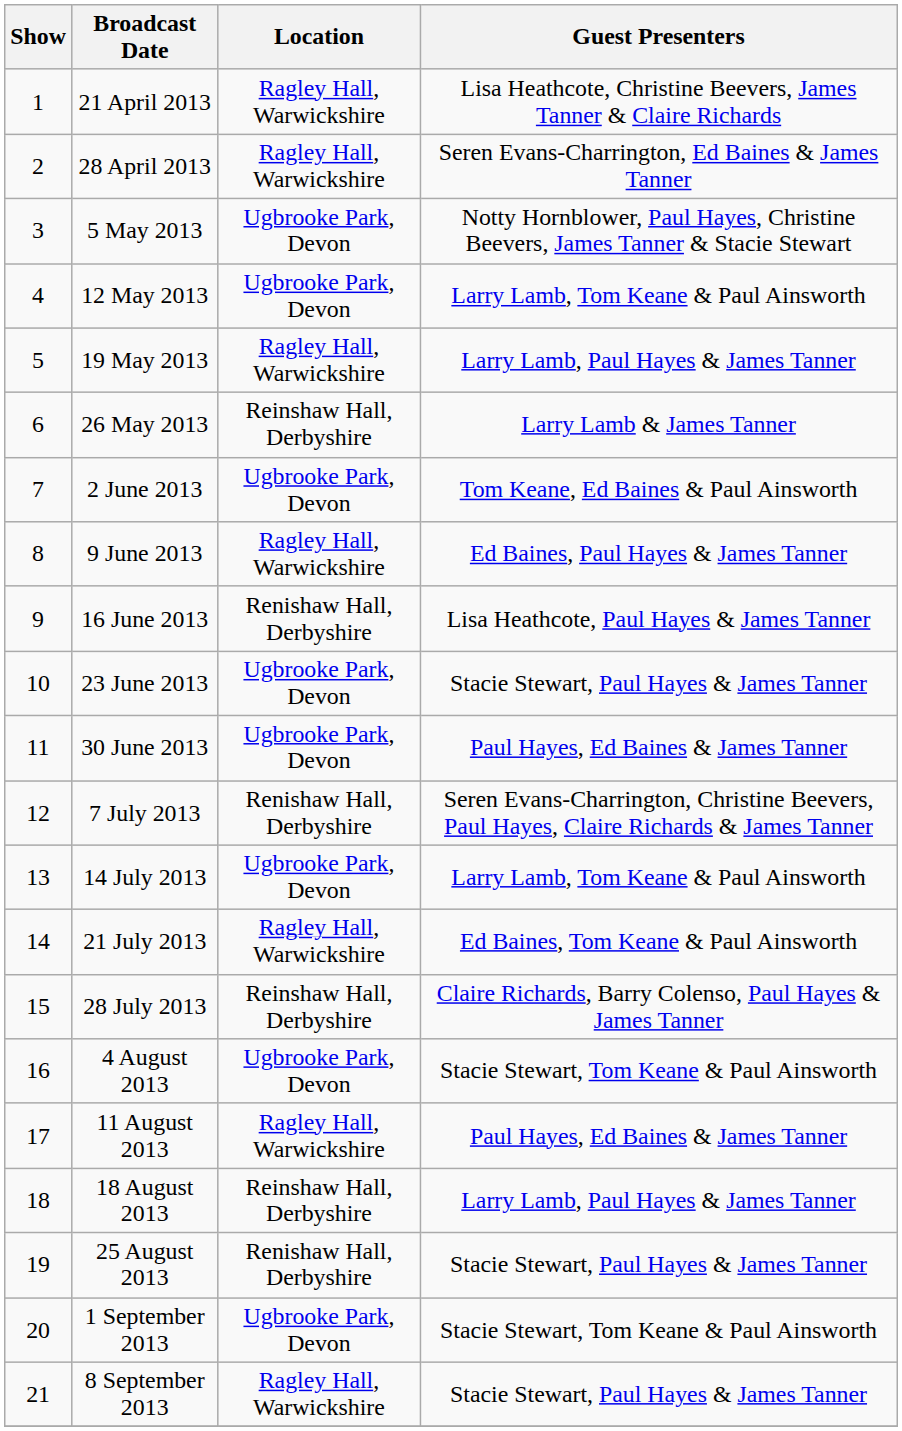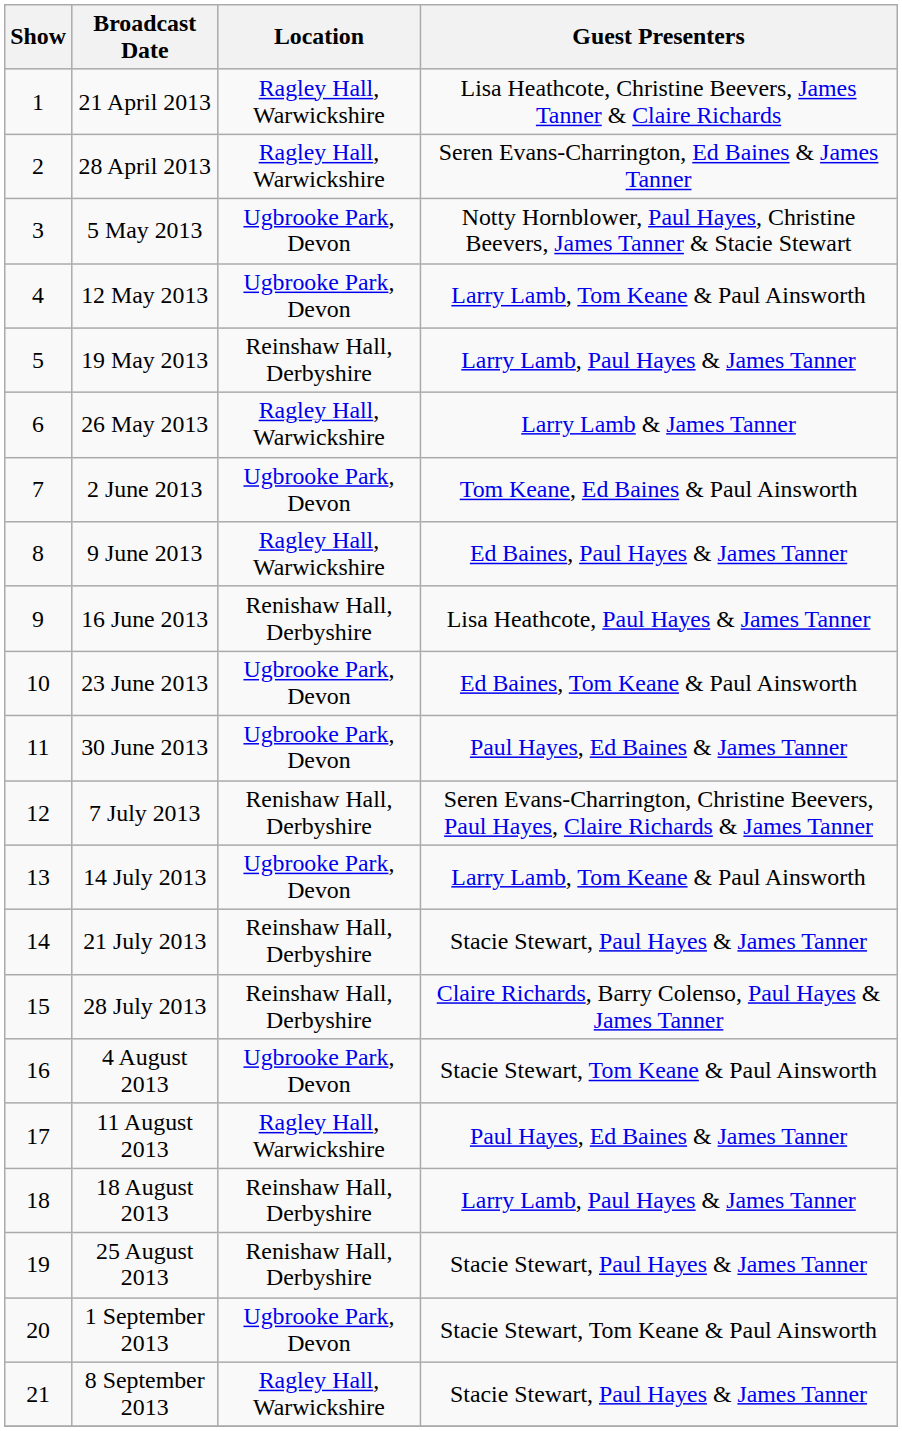 <table class="wikitable" style="width:600px; text-align:center;">
 <tr>
 <th>Show</th>
 <th>Broadcast Date</th>
 <th>Location</th>
 <th>Guest Presenters</th>
 </tr>
 <tr>
 <td>1</td>
 <td>21 April 2013</td>
 <td><a href='#'>Ragley Hall</a>, Warwickshire</td>
 <td>Lisa Heathcote, Christine Beevers, <a href='#'>James Tanner</a> & <a href='#'>Claire Richards</a></td>
 </tr>
 <tr>
 <td>2</td>
 <td>28 April 2013</td>
 <td><a href='#'>Ragley Hall</a>, Warwickshire</td>
 <td>Seren Evans-Charrington, <a href='#'>Ed Baines</a> & <a href='#'>James Tanner</a></td>
 </tr>
 <tr>
 <td>3</td>
 <td>5 May 2013</td>
 <td><a href='#'>Ugbrooke Park</a>, Devon</td>
 <td>Notty Hornblower, <a href='#'>Paul Hayes</a>, Christine Beevers, <a href='#'>James Tanner</a> & Stacie Stewart</td>
 </tr>
 <tr>
 <td>4</td>
 <td>12 May 2013</td>
 <td><a href='#'>Ugbrooke Park</a>, Devon</td>
 <td><a href='#'>Larry Lamb</a>, <a href='#'>Tom Keane</a> & Paul Ainsworth</td>
 </tr>
 <tr>
 <td>5</td>
 <td>19 May 2013</td>
-<td><a href='#'>Ragley Hall</a>, Warwickshire</td>
+<td>Reinshaw Hall, Derbyshire</td>
 <td><a href='#'>Larry Lamb</a>, <a href='#'>Paul Hayes</a> & <a href='#'>James Tanner</a></td>
 </tr>
 <tr>
 <td>6</td>
 <td>26 May 2013</td>
-<td>Reinshaw Hall, Derbyshire</td>
+<td><a href='#'>Ragley Hall</a>, Warwickshire</td>
 <td><a href='#'>Larry Lamb</a> & <a href='#'>James Tanner</a></td>
 </tr>
 <tr>
 <td>7</td>
 <td>2 June 2013</td>
 <td><a href='#'>Ugbrooke Park</a>, Devon</td>
 <td><a href='#'>Tom Keane</a>, <a href='#'>Ed Baines</a> & Paul Ainsworth</td>
 </tr>
 <tr>
 <td>8</td>
 <td>9 June 2013</td>
 <td><a href='#'>Ragley Hall</a>, Warwickshire</td>
 <td><a href='#'>Ed Baines</a>, <a href='#'>Paul Hayes</a> & <a href='#'>James Tanner</a></td>
 </tr>
 <tr>
 <td>9</td>
 <td>16 June 2013</td>
 <td>Renishaw Hall, Derbyshire</td>
 <td>Lisa Heathcote, <a href='#'>Paul Hayes</a> & <a href='#'>James Tanner</a></td>
 </tr>
 <tr>
 <td>10</td>
 <td>23 June 2013</td>
 <td><a href='#'>Ugbrooke Park</a>, Devon</td>
-<td>Stacie Stewart, <a href='#'>Paul Hayes</a> & <a href='#'>James Tanner</a></td>
+<td><a href='#'>Ed Baines</a>, <a href='#'>Tom Keane</a> & Paul Ainsworth</td>
 </tr>
 <tr>
 <td>11</td>
 <td>30 June 2013</td>
 <td><a href='#'>Ugbrooke Park</a>, Devon</td>
 <td><a href='#'>Paul Hayes</a>, <a href='#'>Ed Baines</a> & <a href='#'>James Tanner</a></td>
 </tr>
 <tr>
 <td>12</td>
 <td>7 July 2013</td>
 <td>Renishaw Hall, Derbyshire</td>
 <td>Seren Evans-Charrington, Christine Beevers, <a href='#'>Paul Hayes</a>, <a href='#'>Claire Richards</a> & <a href='#'>James Tanner</a></td>
 </tr>
 <tr>
 <td>13</td>
 <td>14 July 2013</td>
 <td><a href='#'>Ugbrooke Park</a>, Devon</td>
 <td><a href='#'>Larry Lamb</a>, <a href='#'>Tom Keane</a> & Paul Ainsworth </td>
 </tr>
 <tr>
 <td>14</td>
 <td>21 July 2013</td>
-<td><a href='#'>Ragley Hall</a>, Warwickshire</td>
-<td><a href='#'>Ed Baines</a>, <a href='#'>Tom Keane</a> & Paul Ainsworth</td>
+<td>Reinshaw Hall, Derbyshire</td>
+<td>Stacie Stewart, <a href='#'>Paul Hayes</a> & <a href='#'>James Tanner</a></td>
 </tr>
 <tr>
 <td>15</td>
 <td>28 July 2013</td>
 <td>Reinshaw Hall, Derbyshire</td>
 <td><a href='#'>Claire Richards</a>, Barry Colenso, <a href='#'>Paul Hayes</a> & <a href='#'>James Tanner</a></td>
 </tr>
 <tr>
 <td>16</td>
 <td>4 August 2013</td>
 <td><a href='#'>Ugbrooke Park</a>, Devon</td>
 <td>Stacie Stewart, <a href='#'>Tom Keane</a> & Paul Ainsworth</td>
 </tr>
 <tr>
 <td>17</td>
 <td>11 August 2013</td>
 <td><a href='#'>Ragley Hall</a>, Warwickshire</td>
 <td><a href='#'>Paul Hayes</a>, <a href='#'>Ed Baines</a> & <a href='#'>James Tanner</a></td>
 </tr>
 <tr>
 <td>18</td>
 <td>18 August 2013</td>
 <td>Reinshaw Hall, Derbyshire</td>
 <td><a href='#'>Larry Lamb</a>, <a href='#'>Paul Hayes</a> & <a href='#'>James Tanner</a></td>
 </tr>
 <tr>
 <td>19</td>
 <td>25 August 2013</td>
 <td>Renishaw Hall, Derbyshire</td>
 <td>Stacie Stewart, <a href='#'>Paul Hayes</a> & <a href='#'>James Tanner</a></td>
 </tr>
 <tr>
 <td>20</td>
 <td>1 September 2013</td>
 <td><a href='#'>Ugbrooke Park</a>, Devon</td>
 <td>Stacie Stewart, Tom Keane & Paul Ainsworth</td>
 </tr>
 <tr>
 <td>21</td>
 <td>8 September 2013</td>
 <td><a href='#'>Ragley Hall</a>, Warwickshire</td>
 <td>Stacie Stewart, <a href='#'>Paul Hayes</a> & <a href='#'>James Tanner</a></td>
 </tr>
 <tr>
 </tr>
 </table>
